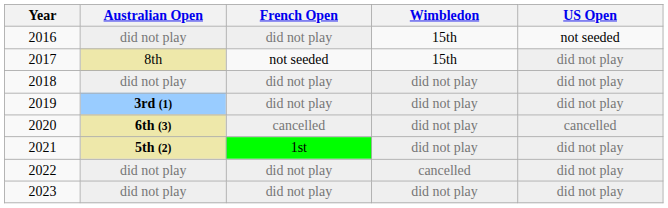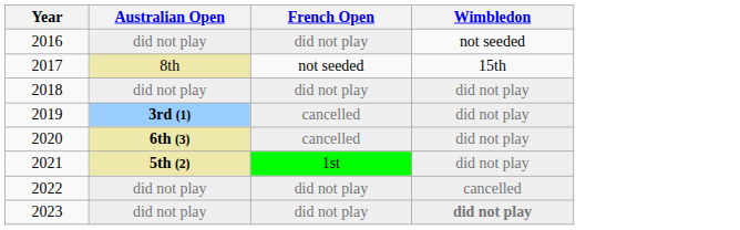 <table class="wikitable" style="text-align:center">
 <tr>
 <th width="80">Year</th>
 <th width="160"><a href='#'>Australian Open</a></th>
 <th width="160"><a href='#'>French Open</a></th>
 <th width="160"><a href='#'>Wimbledon</a></th>
-<th width="160"><a href='#'>US Open</a></th>
 </tr>
 <tr>
 <td>2016</td>
 <td bgcolor=efefef style=color:#767676>did not play</td>
 <td bgcolor=efefef style=color:#767676>did not play</td>
-<td>15th</td>
 <td>not seeded</td>
 </tr>
 <tr>
 <td>2017</td>
 <td bgcolor=eee8aa>8th</td>
 <td>not seeded</td>
 <td>15th</td>
-<td bgcolor=efefef style=color:#767676>did not play</td>
 </tr>
 <tr>
 <td>2018</td>
-<td bgcolor=efefef style=color:#767676>did not play</td>
 <td bgcolor=efefef style=color:#767676>did not play</td>
 <td bgcolor=efefef style=color:#767676>did not play</td>
 <td bgcolor=efefef style=color:#767676>did not play</td>
 </tr>
 <tr>
 <td>2019</td>
 <td bgcolor=#9cf><strong>3rd <small>(1)</small></strong></td>
-<td bgcolor=efefef style=color:#767676>did not play</td>
-<td bgcolor=efefef style=color:#767676>did not play</td>
+<td bgcolor=efefef style=color:#767676>cancelled</td>
 <td bgcolor=efefef style=color:#767676>did not play</td>
 </tr>
 <tr>
 <td>2020</td>
 <td bgcolor=eee8aa><strong>6th <small>(3)</small></strong></td>
 <td bgcolor=efefef style=color:#767676>cancelled</td>
 <td bgcolor=efefef style=color:#767676>did not play</td>
-<td bgcolor=efefef style=color:#767676>cancelled</td>
 </tr>
 <tr>
 <td>2021</td>
 <td bgcolor=eee8aa><strong>5th <small>(2)</small></strong></td>
 <td bgcolor=lime>1st</td>
-<td bgcolor=efefef style=color:#767676>did not play</td>
 <td bgcolor=efefef style=color:#767676>did not play</td>
 </tr>
 <tr>
 <td>2022</td>
 <td bgcolor=efefef style=color:#767676>did not play</td>
 <td bgcolor=efefef style=color:#767676>did not play</td>
 <td bgcolor=efefef style=color:#767676>cancelled</td>
-<td bgcolor=efefef style=color:#767676>did not play</td>
 </tr>
 <tr>
 <td>2023</td>
 <td bgcolor=efefef style=color:#767676>did not play</td>
 <td bgcolor=efefef style=color:#767676>did not play</td>
-<td bgcolor=efefef style=color:#767676>did not play</td>
-<td bgcolor=efefef style=color:#767676>did not play</td>
+<td bgcolor=efefef style=color:#767676><strong>did not play</strong></td>
 </tr>
 </table>
